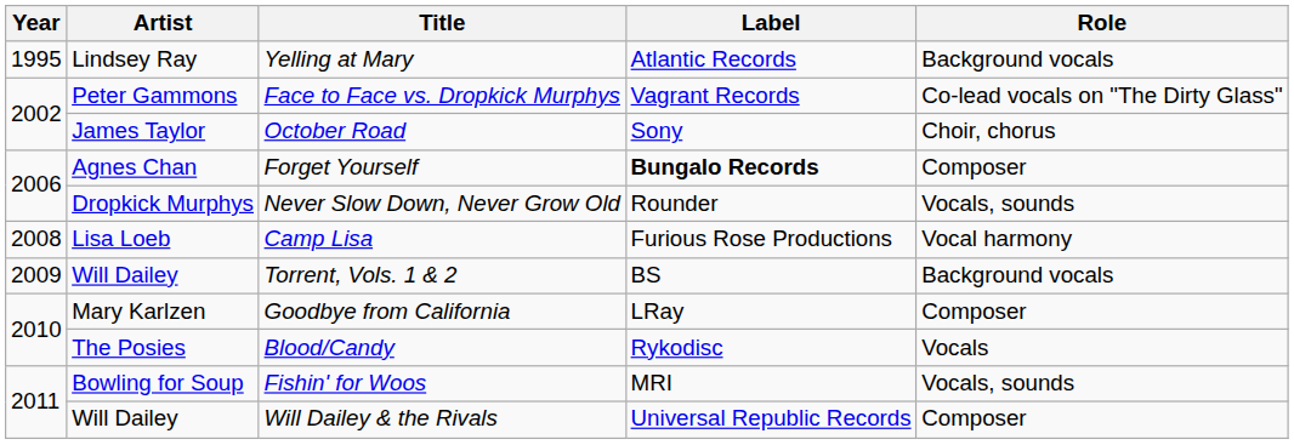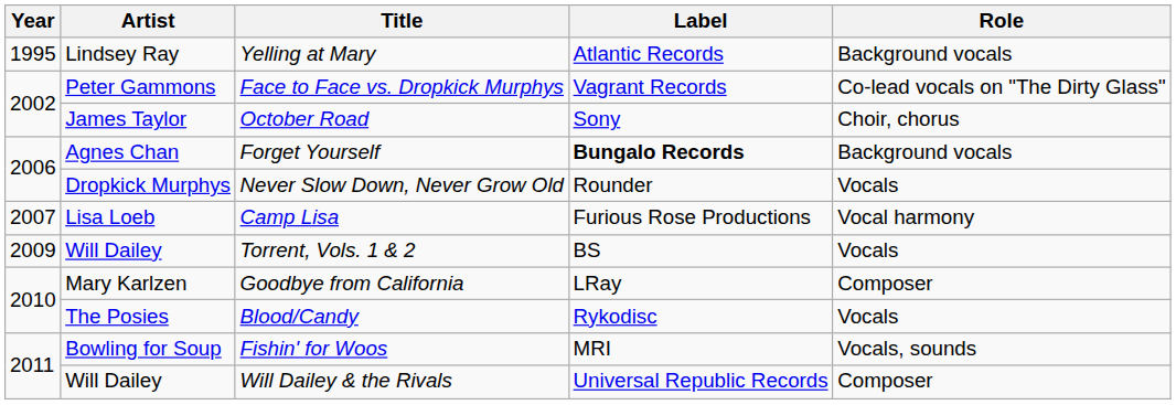 <table class="wikitable">
 <tr>
 <th>Year</th>
 <th>Artist</th>
 <th>Title</th>
 <th>Label</th>
 <th>Role</th>
 </tr>
 <tr>
 <td>1995</td>
 <td>Lindsey Ray</td>
 <td><em>Yelling at Mary</em></td>
 <td><a href='#'>Atlantic Records</a></td>
 <td>Background vocals</td>
 </tr>
 <tr>
 <td rowspan="2">2002</td>
 <td><a href='#'>Peter Gammons</a></td>
 <td><em><a href='#'>Face to Face vs. Dropkick Murphys</a></em></td>
 <td><a href='#'>Vagrant Records</a></td>
 <td>Co-lead vocals on "The Dirty Glass"</td>
 </tr>
 <tr>
 <td><a href='#'>James Taylor</a></td>
 <td><em><a href='#'>October Road</a></em></td>
 <td><a href='#'>Sony</a></td>
 <td>Choir, chorus</td>
 </tr>
 <tr>
 <td rowspan="2">2006</td>
 <td><a href='#'>Agnes Chan</a></td>
 <td><em>Forget Yourself</em></td>
 <td><strong>Bungalo Records</strong></td>
-<td>Composer</td>
+<td>Background vocals</td>
 </tr>
 <tr>
 <td><a href='#'>Dropkick Murphys</a></td>
 <td><em>Never Slow Down, Never Grow Old</em></td>
 <td>Rounder</td>
-<td>Vocals, sounds</td>
+<td>Vocals</td>
 </tr>
 <tr>
-<td>2008</td>
+<td>2007</td>
 <td><a href='#'>Lisa Loeb</a></td>
 <td><em><a href='#'>Camp Lisa</a></em></td>
 <td>Furious Rose Productions</td>
 <td>Vocal harmony</td>
 </tr>
 <tr>
 <td>2009</td>
 <td><a href='#'>Will Dailey</a></td>
 <td><em>Torrent, Vols. 1 & 2</em></td>
 <td>BS</td>
-<td>Background vocals</td>
+<td>Vocals</td>
 </tr>
 <tr>
 <td rowspan="2">2010</td>
 <td>Mary Karlzen</td>
 <td><em>Goodbye from California</em></td>
 <td>LRay</td>
 <td>Composer</td>
 </tr>
 <tr>
 <td><a href='#'>The Posies</a></td>
 <td><em><a href='#'>Blood/Candy</a></em></td>
 <td><a href='#'>Rykodisc</a></td>
 <td>Vocals</td>
 </tr>
 <tr>
 <td rowspan="2">2011</td>
 <td><a href='#'>Bowling for Soup</a></td>
 <td><em><a href='#'>Fishin' for Woos</a></em></td>
 <td>MRI</td>
 <td>Vocals, sounds</td>
 </tr>
 <tr>
 <td>Will Dailey</td>
 <td><em>Will Dailey & the Rivals</em></td>
 <td><a href='#'>Universal Republic Records</a></td>
 <td>Composer</td>
 </tr>
 </table>
